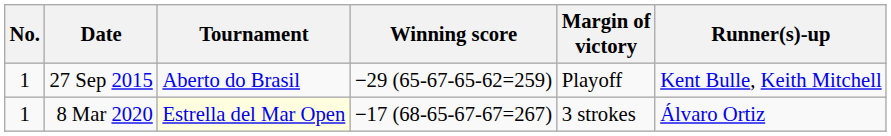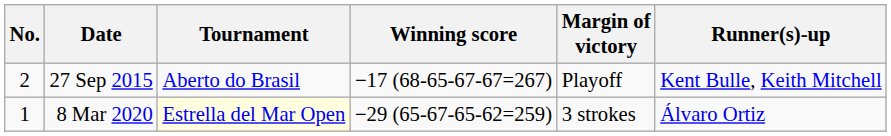 <table class="wikitable" style="font-size:95%;">
 <tr>
 <th>No.</th>
 <th>Date</th>
 <th>Tournament</th>
 <th>Winning score</th>
 <th>Margin of<br>victory</th>
 <th>Runner(s)-up</th>
 </tr>
 <tr>
-<td align=center>1</td>
+<td align=center>2</td>
 <td align=right>27 Sep <a href='#'>2015</a></td>
 <td><a href='#'>Aberto do Brasil</a></td>
-<td>−29 (65-67-65-62=259)</td>
+<td>−17 (68-65-67-67=267)</td>
 <td>Playoff</td>
 <td> <a href='#'>Kent Bulle</a>,  <a href='#'>Keith Mitchell</a></td>
 </tr>
 <tr>
 <td align=center>1</td>
 <td align=right>8 Mar <a href='#'>2020</a></td>
 <td style="background: lightyellow;"><a href='#'>Estrella del Mar Open</a></td>
-<td>−17 (68-65-67-67=267)</td>
+<td>−29 (65-67-65-62=259)</td>
 <td>3 strokes</td>
 <td> <a href='#'>Álvaro Ortiz</a></td>
 </tr>
 </table>
